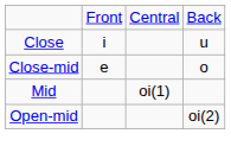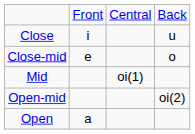 <table class="wikitable" |border="1" cellpadding="3" cellspacing="0" style="border-collapse: collapse;text-align:center;">
 <tr ---->
 <td> </td>
 <td><a href='#'>Front</a></td>
 <td><a href='#'>Central</a></td>
 <td><a href='#'>Back</a></td>
 </tr>
 <tr ---->
 <td><a href='#'>Close</a></td>
 <td>i</td>
 <td> </td>
 <td>u</td>
 </tr>
 <tr ---->
 <td><a href='#'>Close-mid</a></td>
 <td>e</td>
 <td> </td>
 <td>o</td>
 </tr>
 <tr ---->
 <td><a href='#'>Mid</a></td>
 <td> </td>
 <td>oi(1)</td>
 <td> </td>
 </tr>
 <tr ---->
 <td><a href='#'>Open-mid</a></td>
 <td> </td>
 <td> </td>
 <td>oi(2)</td>
 </tr>
+<tr ---->
+<td><a href='#'>Open</a></td>
+<td>a</td>
+<td> </td>
+<td> </td>
+</tr>
 </table>
